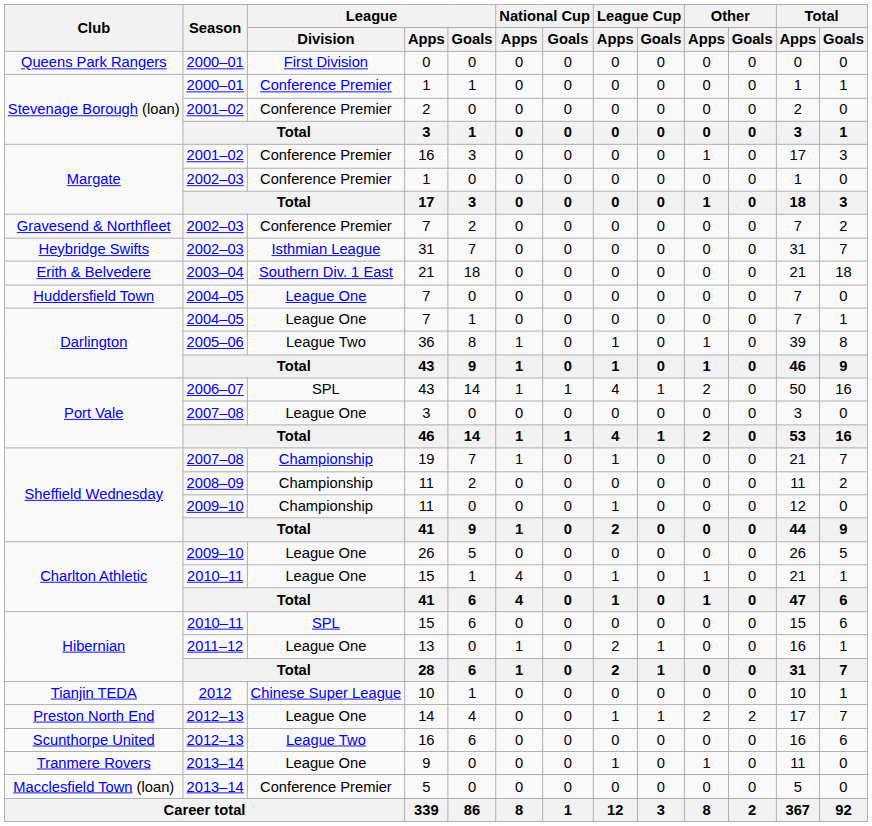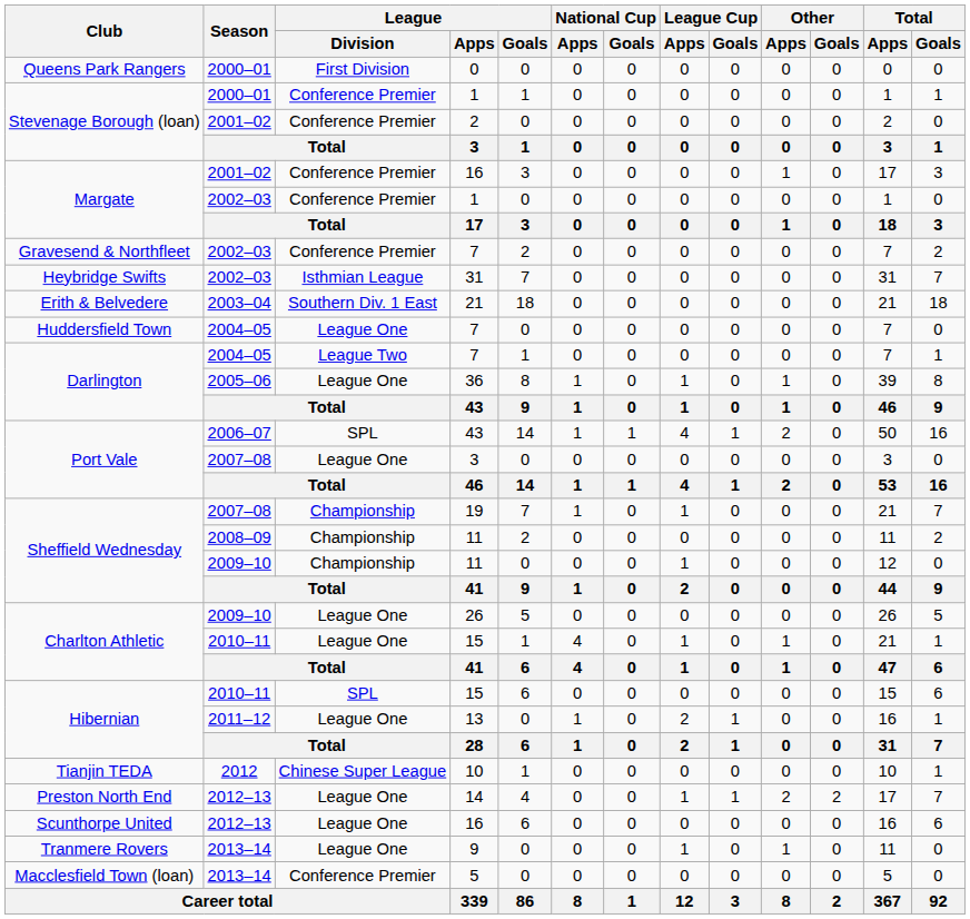 <table class="wikitable" style="text-align:center">
 <tr>
 <th rowspan="2">Club</th>
 <th rowspan="2">Season</th>
 <th colspan="3">League</th>
 <th colspan="2">National Cup</th>
 <th colspan="2">League Cup</th>
 <th colspan="2">Other</th>
 <th colspan="2">Total</th>
 </tr>
 <tr>
 <th>Division</th>
 <th>Apps</th>
 <th>Goals</th>
 <th>Apps</th>
 <th>Goals</th>
 <th>Apps</th>
 <th>Goals</th>
 <th>Apps</th>
 <th>Goals</th>
 <th>Apps</th>
 <th>Goals</th>
 </tr>
 <tr>
 <td><a href='#'>Queens Park Rangers</a></td>
 <td><a href='#'>2000–01</a></td>
 <td><a href='#'>First Division</a></td>
 <td>0</td>
 <td>0</td>
 <td>0</td>
 <td>0</td>
 <td>0</td>
 <td>0</td>
 <td>0</td>
 <td>0</td>
 <td>0</td>
 <td>0</td>
 </tr>
 <tr>
 <td rowspan="3"><a href='#'>Stevenage Borough</a> (loan)</td>
 <td><a href='#'>2000–01</a></td>
 <td><a href='#'>Conference Premier</a></td>
 <td>1</td>
 <td>1</td>
 <td>0</td>
 <td>0</td>
 <td>0</td>
 <td>0</td>
 <td>0</td>
 <td>0</td>
 <td>1</td>
 <td>1</td>
 </tr>
 <tr>
 <td><a href='#'>2001–02</a></td>
 <td>Conference Premier</td>
 <td>2</td>
 <td>0</td>
 <td>0</td>
 <td>0</td>
 <td>0</td>
 <td>0</td>
 <td>0</td>
 <td>0</td>
 <td>2</td>
 <td>0</td>
 </tr>
 <tr>
 <th colspan="2">Total</th>
 <th>3</th>
 <th>1</th>
 <th>0</th>
 <th>0</th>
 <th>0</th>
 <th>0</th>
 <th>0</th>
 <th>0</th>
 <th>3</th>
 <th>1</th>
 </tr>
 <tr>
 <td rowspan="3"><a href='#'>Margate</a></td>
 <td><a href='#'>2001–02</a></td>
 <td>Conference Premier</td>
 <td>16</td>
 <td>3</td>
 <td>0</td>
 <td>0</td>
 <td>0</td>
 <td>0</td>
 <td>1</td>
 <td>0</td>
 <td>17</td>
 <td>3</td>
 </tr>
 <tr>
 <td><a href='#'>2002–03</a></td>
 <td>Conference Premier</td>
 <td>1</td>
 <td>0</td>
 <td>0</td>
 <td>0</td>
 <td>0</td>
 <td>0</td>
 <td>0</td>
 <td>0</td>
 <td>1</td>
 <td>0</td>
 </tr>
 <tr>
 <th colspan="2">Total</th>
 <th>17</th>
 <th>3</th>
 <th>0</th>
 <th>0</th>
 <th>0</th>
 <th>0</th>
 <th>1</th>
 <th>0</th>
 <th>18</th>
 <th>3</th>
 </tr>
 <tr>
 <td><a href='#'>Gravesend & Northfleet</a></td>
 <td><a href='#'>2002–03</a></td>
 <td>Conference Premier</td>
 <td>7</td>
 <td>2</td>
 <td>0</td>
 <td>0</td>
 <td>0</td>
 <td>0</td>
 <td>0</td>
 <td>0</td>
 <td>7</td>
 <td>2</td>
 </tr>
 <tr>
 <td><a href='#'>Heybridge Swifts</a></td>
 <td><a href='#'>2002–03</a></td>
 <td><a href='#'>Isthmian League</a></td>
 <td>31</td>
 <td>7</td>
 <td>0</td>
 <td>0</td>
 <td>0</td>
 <td>0</td>
 <td>0</td>
 <td>0</td>
 <td>31</td>
 <td>7</td>
 </tr>
 <tr>
 <td><a href='#'>Erith & Belvedere</a></td>
 <td><a href='#'>2003–04</a></td>
 <td><a href='#'>Southern Div. 1 East</a></td>
 <td>21</td>
 <td>18</td>
 <td>0</td>
 <td>0</td>
 <td>0</td>
 <td>0</td>
 <td>0</td>
 <td>0</td>
 <td>21</td>
 <td>18</td>
 </tr>
 <tr>
 <td><a href='#'>Huddersfield Town</a></td>
 <td><a href='#'>2004–05</a></td>
 <td><a href='#'>League One</a></td>
 <td>7</td>
 <td>0</td>
 <td>0</td>
 <td>0</td>
 <td>0</td>
 <td>0</td>
 <td>0</td>
 <td>0</td>
 <td>7</td>
 <td>0</td>
 </tr>
 <tr>
 <td rowspan="3"><a href='#'>Darlington</a></td>
 <td><a href='#'>2004–05</a></td>
-<td>League One</td>
+<td><a href='#'>League Two</a></td>
 <td>7</td>
 <td>1</td>
 <td>0</td>
 <td>0</td>
 <td>0</td>
 <td>0</td>
 <td>0</td>
 <td>0</td>
 <td>7</td>
 <td>1</td>
 </tr>
 <tr>
 <td><a href='#'>2005–06</a></td>
-<td>League Two</td>
+<td>League One</td>
 <td>36</td>
 <td>8</td>
 <td>1</td>
 <td>0</td>
 <td>1</td>
 <td>0</td>
 <td>1</td>
 <td>0</td>
 <td>39</td>
 <td>8</td>
 </tr>
 <tr>
 <th colspan="2">Total</th>
 <th>43</th>
 <th>9</th>
 <th>1</th>
 <th>0</th>
 <th>1</th>
 <th>0</th>
 <th>1</th>
 <th>0</th>
 <th>46</th>
 <th>9</th>
 </tr>
 <tr>
 <td rowspan="3"><a href='#'>Port Vale</a></td>
 <td><a href='#'>2006–07</a></td>
 <td>SPL</td>
 <td>43</td>
 <td>14</td>
 <td>1</td>
 <td>1</td>
 <td>4</td>
 <td>1</td>
 <td>2</td>
 <td>0</td>
 <td>50</td>
 <td>16</td>
 </tr>
 <tr>
 <td><a href='#'>2007–08</a></td>
 <td>League One</td>
 <td>3</td>
 <td>0</td>
 <td>0</td>
 <td>0</td>
 <td>0</td>
 <td>0</td>
 <td>0</td>
 <td>0</td>
 <td>3</td>
 <td>0</td>
 </tr>
 <tr>
 <th colspan="2">Total</th>
 <th>46</th>
 <th>14</th>
 <th>1</th>
 <th>1</th>
 <th>4</th>
 <th>1</th>
 <th>2</th>
 <th>0</th>
 <th>53</th>
 <th>16</th>
 </tr>
 <tr>
 <td rowspan="4"><a href='#'>Sheffield Wednesday</a></td>
 <td><a href='#'>2007–08</a></td>
 <td><a href='#'>Championship</a></td>
 <td>19</td>
 <td>7</td>
 <td>1</td>
 <td>0</td>
 <td>1</td>
 <td>0</td>
 <td>0</td>
 <td>0</td>
 <td>21</td>
 <td>7</td>
 </tr>
 <tr>
 <td><a href='#'>2008–09</a></td>
 <td>Championship</td>
 <td>11</td>
 <td>2</td>
 <td>0</td>
 <td>0</td>
 <td>0</td>
 <td>0</td>
 <td>0</td>
 <td>0</td>
 <td>11</td>
 <td>2</td>
 </tr>
 <tr>
 <td><a href='#'>2009–10</a></td>
 <td>Championship</td>
 <td>11</td>
 <td>0</td>
 <td>0</td>
 <td>0</td>
 <td>1</td>
 <td>0</td>
 <td>0</td>
 <td>0</td>
 <td>12</td>
 <td>0</td>
 </tr>
 <tr>
 <th colspan="2">Total</th>
 <th>41</th>
 <th>9</th>
 <th>1</th>
 <th>0</th>
 <th>2</th>
 <th>0</th>
 <th>0</th>
 <th>0</th>
 <th>44</th>
 <th>9</th>
 </tr>
 <tr>
 <td rowspan="3"><a href='#'>Charlton Athletic</a></td>
 <td><a href='#'>2009–10</a></td>
 <td>League One</td>
 <td>26</td>
 <td>5</td>
 <td>0</td>
 <td>0</td>
 <td>0</td>
 <td>0</td>
 <td>0</td>
 <td>0</td>
 <td>26</td>
 <td>5</td>
 </tr>
 <tr>
 <td><a href='#'>2010–11</a></td>
 <td>League One</td>
 <td>15</td>
 <td>1</td>
 <td>4</td>
 <td>0</td>
 <td>1</td>
 <td>0</td>
 <td>1</td>
 <td>0</td>
 <td>21</td>
 <td>1</td>
 </tr>
 <tr>
 <th colspan="2">Total</th>
 <th>41</th>
 <th>6</th>
 <th>4</th>
 <th>0</th>
 <th>1</th>
 <th>0</th>
 <th>1</th>
 <th>0</th>
 <th>47</th>
 <th>6</th>
 </tr>
 <tr>
 <td rowspan="3"><a href='#'>Hibernian</a></td>
 <td><a href='#'>2010–11</a></td>
 <td><a href='#'>SPL</a></td>
 <td>15</td>
 <td>6</td>
 <td>0</td>
 <td>0</td>
 <td>0</td>
 <td>0</td>
 <td>0</td>
 <td>0</td>
 <td>15</td>
 <td>6</td>
 </tr>
 <tr>
 <td><a href='#'>2011–12</a></td>
 <td>League One</td>
 <td>13</td>
 <td>0</td>
 <td>1</td>
 <td>0</td>
 <td>2</td>
 <td>1</td>
 <td>0</td>
 <td>0</td>
 <td>16</td>
 <td>1</td>
 </tr>
 <tr>
 <th colspan="2">Total</th>
 <th>28</th>
 <th>6</th>
 <th>1</th>
 <th>0</th>
 <th>2</th>
 <th>1</th>
 <th>0</th>
 <th>0</th>
 <th>31</th>
 <th>7</th>
 </tr>
 <tr>
 <td><a href='#'>Tianjin TEDA</a></td>
 <td><a href='#'>2012</a></td>
 <td><a href='#'>Chinese Super League</a></td>
 <td>10</td>
 <td>1</td>
 <td>0</td>
 <td>0</td>
 <td>0</td>
 <td>0</td>
 <td>0</td>
 <td>0</td>
 <td>10</td>
 <td>1</td>
 </tr>
 <tr>
 <td><a href='#'>Preston North End</a></td>
 <td><a href='#'>2012–13</a></td>
 <td>League One</td>
 <td>14</td>
 <td>4</td>
 <td>0</td>
 <td>0</td>
 <td>1</td>
 <td>1</td>
 <td>2</td>
 <td>2</td>
 <td>17</td>
 <td>7</td>
 </tr>
 <tr>
 <td><a href='#'>Scunthorpe United</a></td>
 <td><a href='#'>2012–13</a></td>
-<td><a href='#'>League Two</a></td>
+<td>League One</td>
 <td>16</td>
 <td>6</td>
 <td>0</td>
 <td>0</td>
 <td>0</td>
 <td>0</td>
 <td>0</td>
 <td>0</td>
 <td>16</td>
 <td>6</td>
 </tr>
 <tr>
 <td><a href='#'>Tranmere Rovers</a></td>
 <td><a href='#'>2013–14</a></td>
 <td>League One</td>
 <td>9</td>
 <td>0</td>
 <td>0</td>
 <td>0</td>
 <td>1</td>
 <td>0</td>
 <td>1</td>
 <td>0</td>
 <td>11</td>
 <td>0</td>
 </tr>
 <tr>
 <td><a href='#'>Macclesfield Town</a> (loan)</td>
 <td><a href='#'>2013–14</a></td>
 <td>Conference Premier</td>
 <td>5</td>
 <td>0</td>
 <td>0</td>
 <td>0</td>
 <td>0</td>
 <td>0</td>
 <td>0</td>
 <td>0</td>
 <td>5</td>
 <td>0</td>
 </tr>
 <tr>
 <th colspan="3">Career total</th>
 <th>339</th>
 <th>86</th>
 <th>8</th>
 <th>1</th>
 <th>12</th>
 <th>3</th>
 <th>8</th>
 <th>2</th>
 <th>367</th>
 <th>92</th>
 </tr>
 </table>
